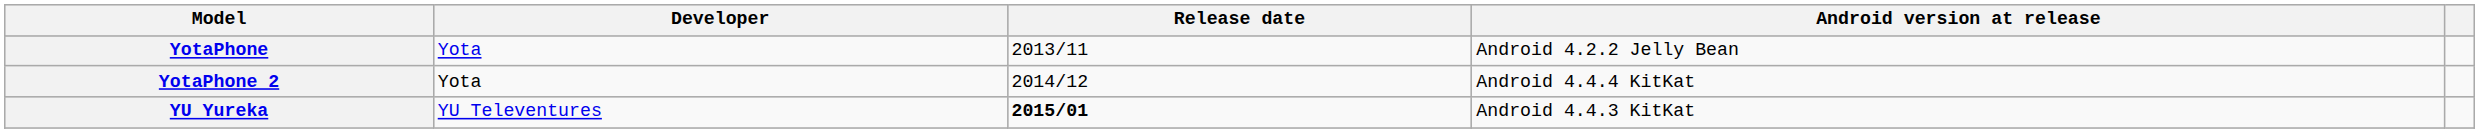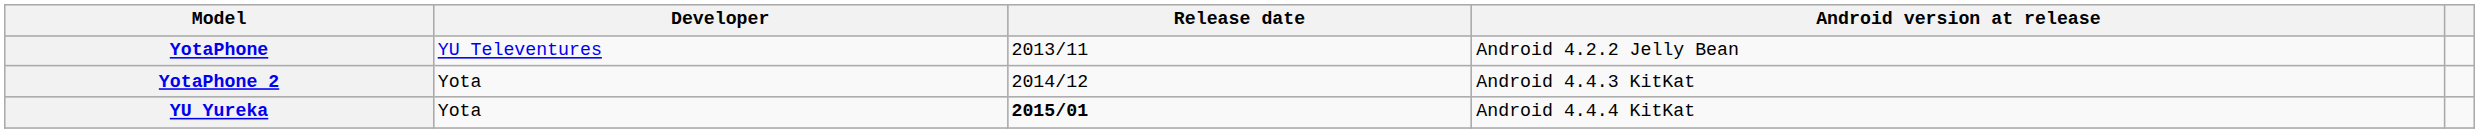 <table class="wikitable sortable plainrowheaders" style="width:100%; font-size:90%;">
 <tr>
 <th scope="col">Model</th>
 <th scope="col">Developer</th>
 <th scope="col">Release date</th>
 <th scope="col">Android version at release</th>
 <th scope="col" class="unsortable"></th>
 </tr>
 <tr>
 <th scope="row"><a href='#'>YotaPhone</a></th>
-<td><a href='#'>Yota</a></td>
+<td><a href='#'>YU Televentures</a></td>
 <td>2013/11</td>
 <td>Android 4.2.2 Jelly Bean</td>
 <td></td>
 </tr>
 <tr>
 <th scope="row"><a href='#'>YotaPhone 2</a></th>
 <td>Yota</td>
 <td>2014/12</td>
-<td>Android 4.4.4 KitKat</td>
+<td>Android 4.4.3 KitKat</td>
 <td></td>
 </tr>
 <tr>
 <th scope="row"><a href='#'>YU Yureka</a></th>
-<td><a href='#'>YU Televentures</a></td>
+<td>Yota</td>
 <td><strong>2015/01</strong></td>
-<td>Android 4.4.3 KitKat</td>
+<td>Android 4.4.4 KitKat</td>
 <td></td>
 </tr>
 </table>
